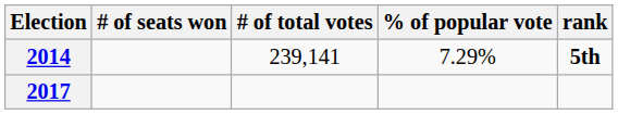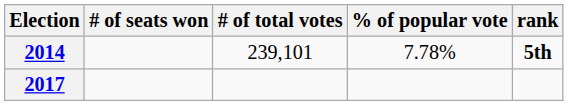 <table class="wikitable" style="text-align:center">
 <tr>
 <th>Election</th>
 <th># of seats won</th>
 <th># of total votes</th>
 <th>% of popular vote</th>
 <th>rank</th>
 </tr>
 <tr>
 <th><a href='#'>2014</a></th>
 <td></td>
-<td>239,141</td>
-<td>7.29%</td>
+<td>239,101</td>
+<td>7.78%</td>
 <td><strong>5th</strong></td>
 </tr>
 <tr>
 <th><a href='#'>2017</a></th>
 <td></td>
 <td></td>
 <td></td>
 <td></td>
 </tr>
 </table>
